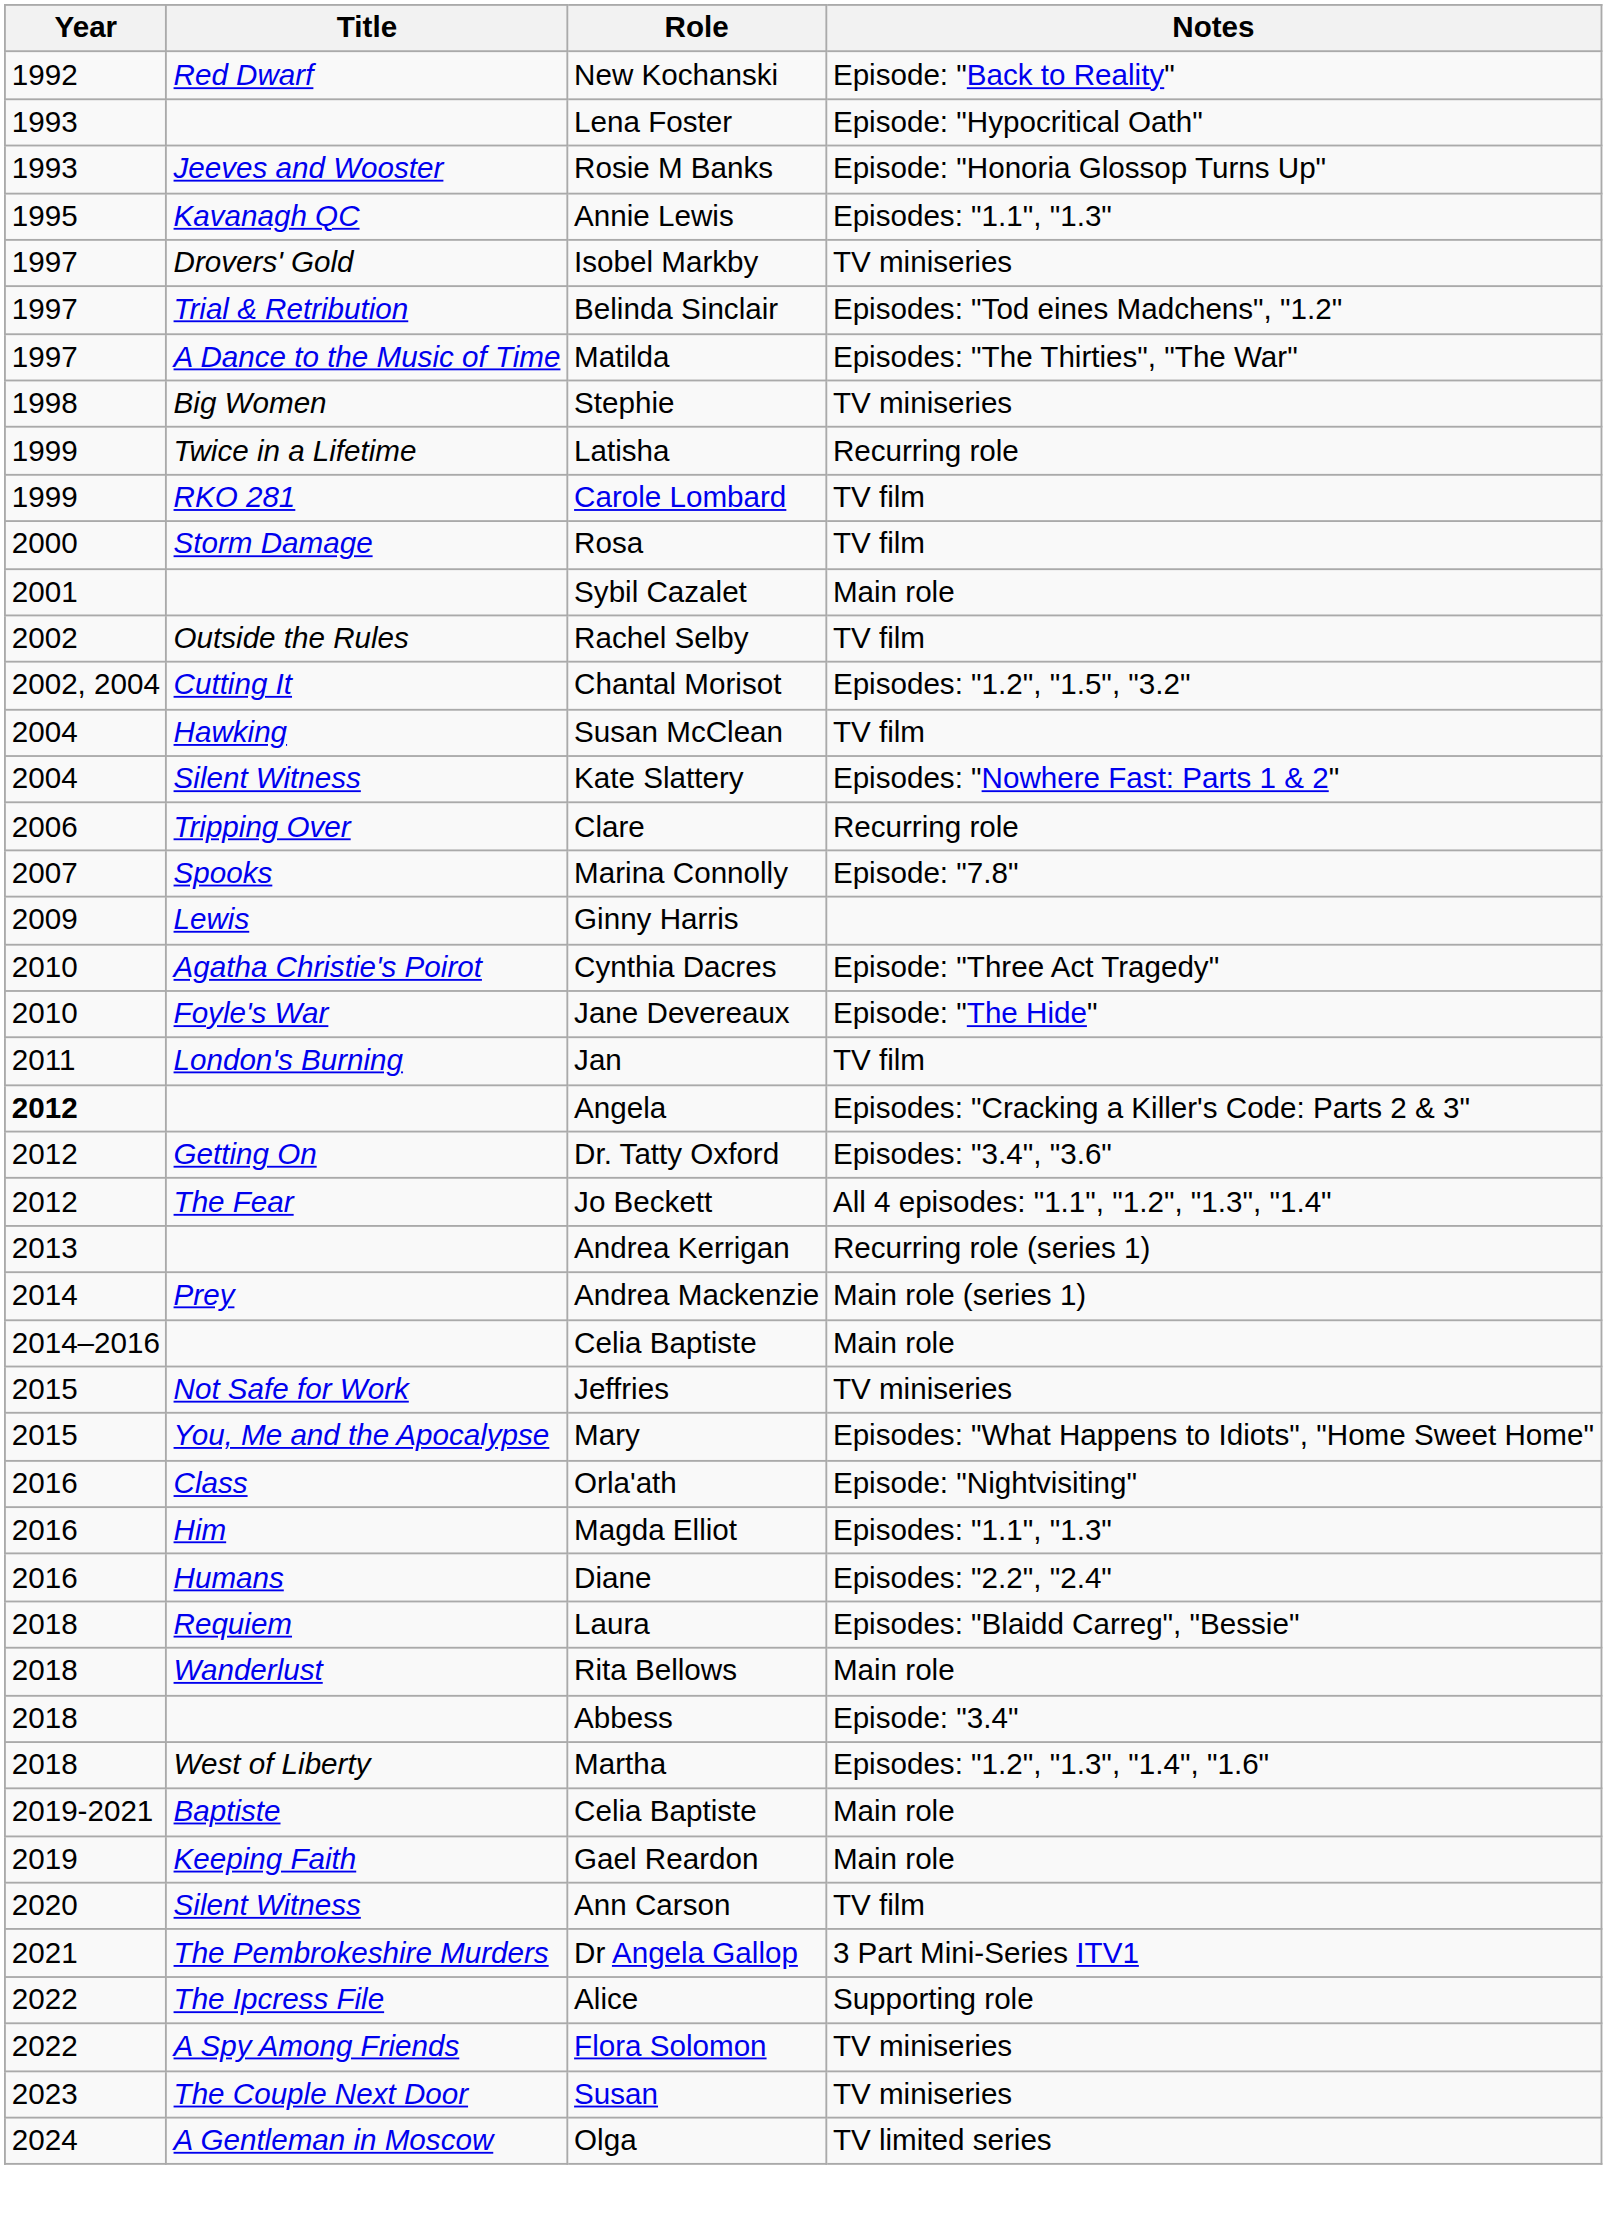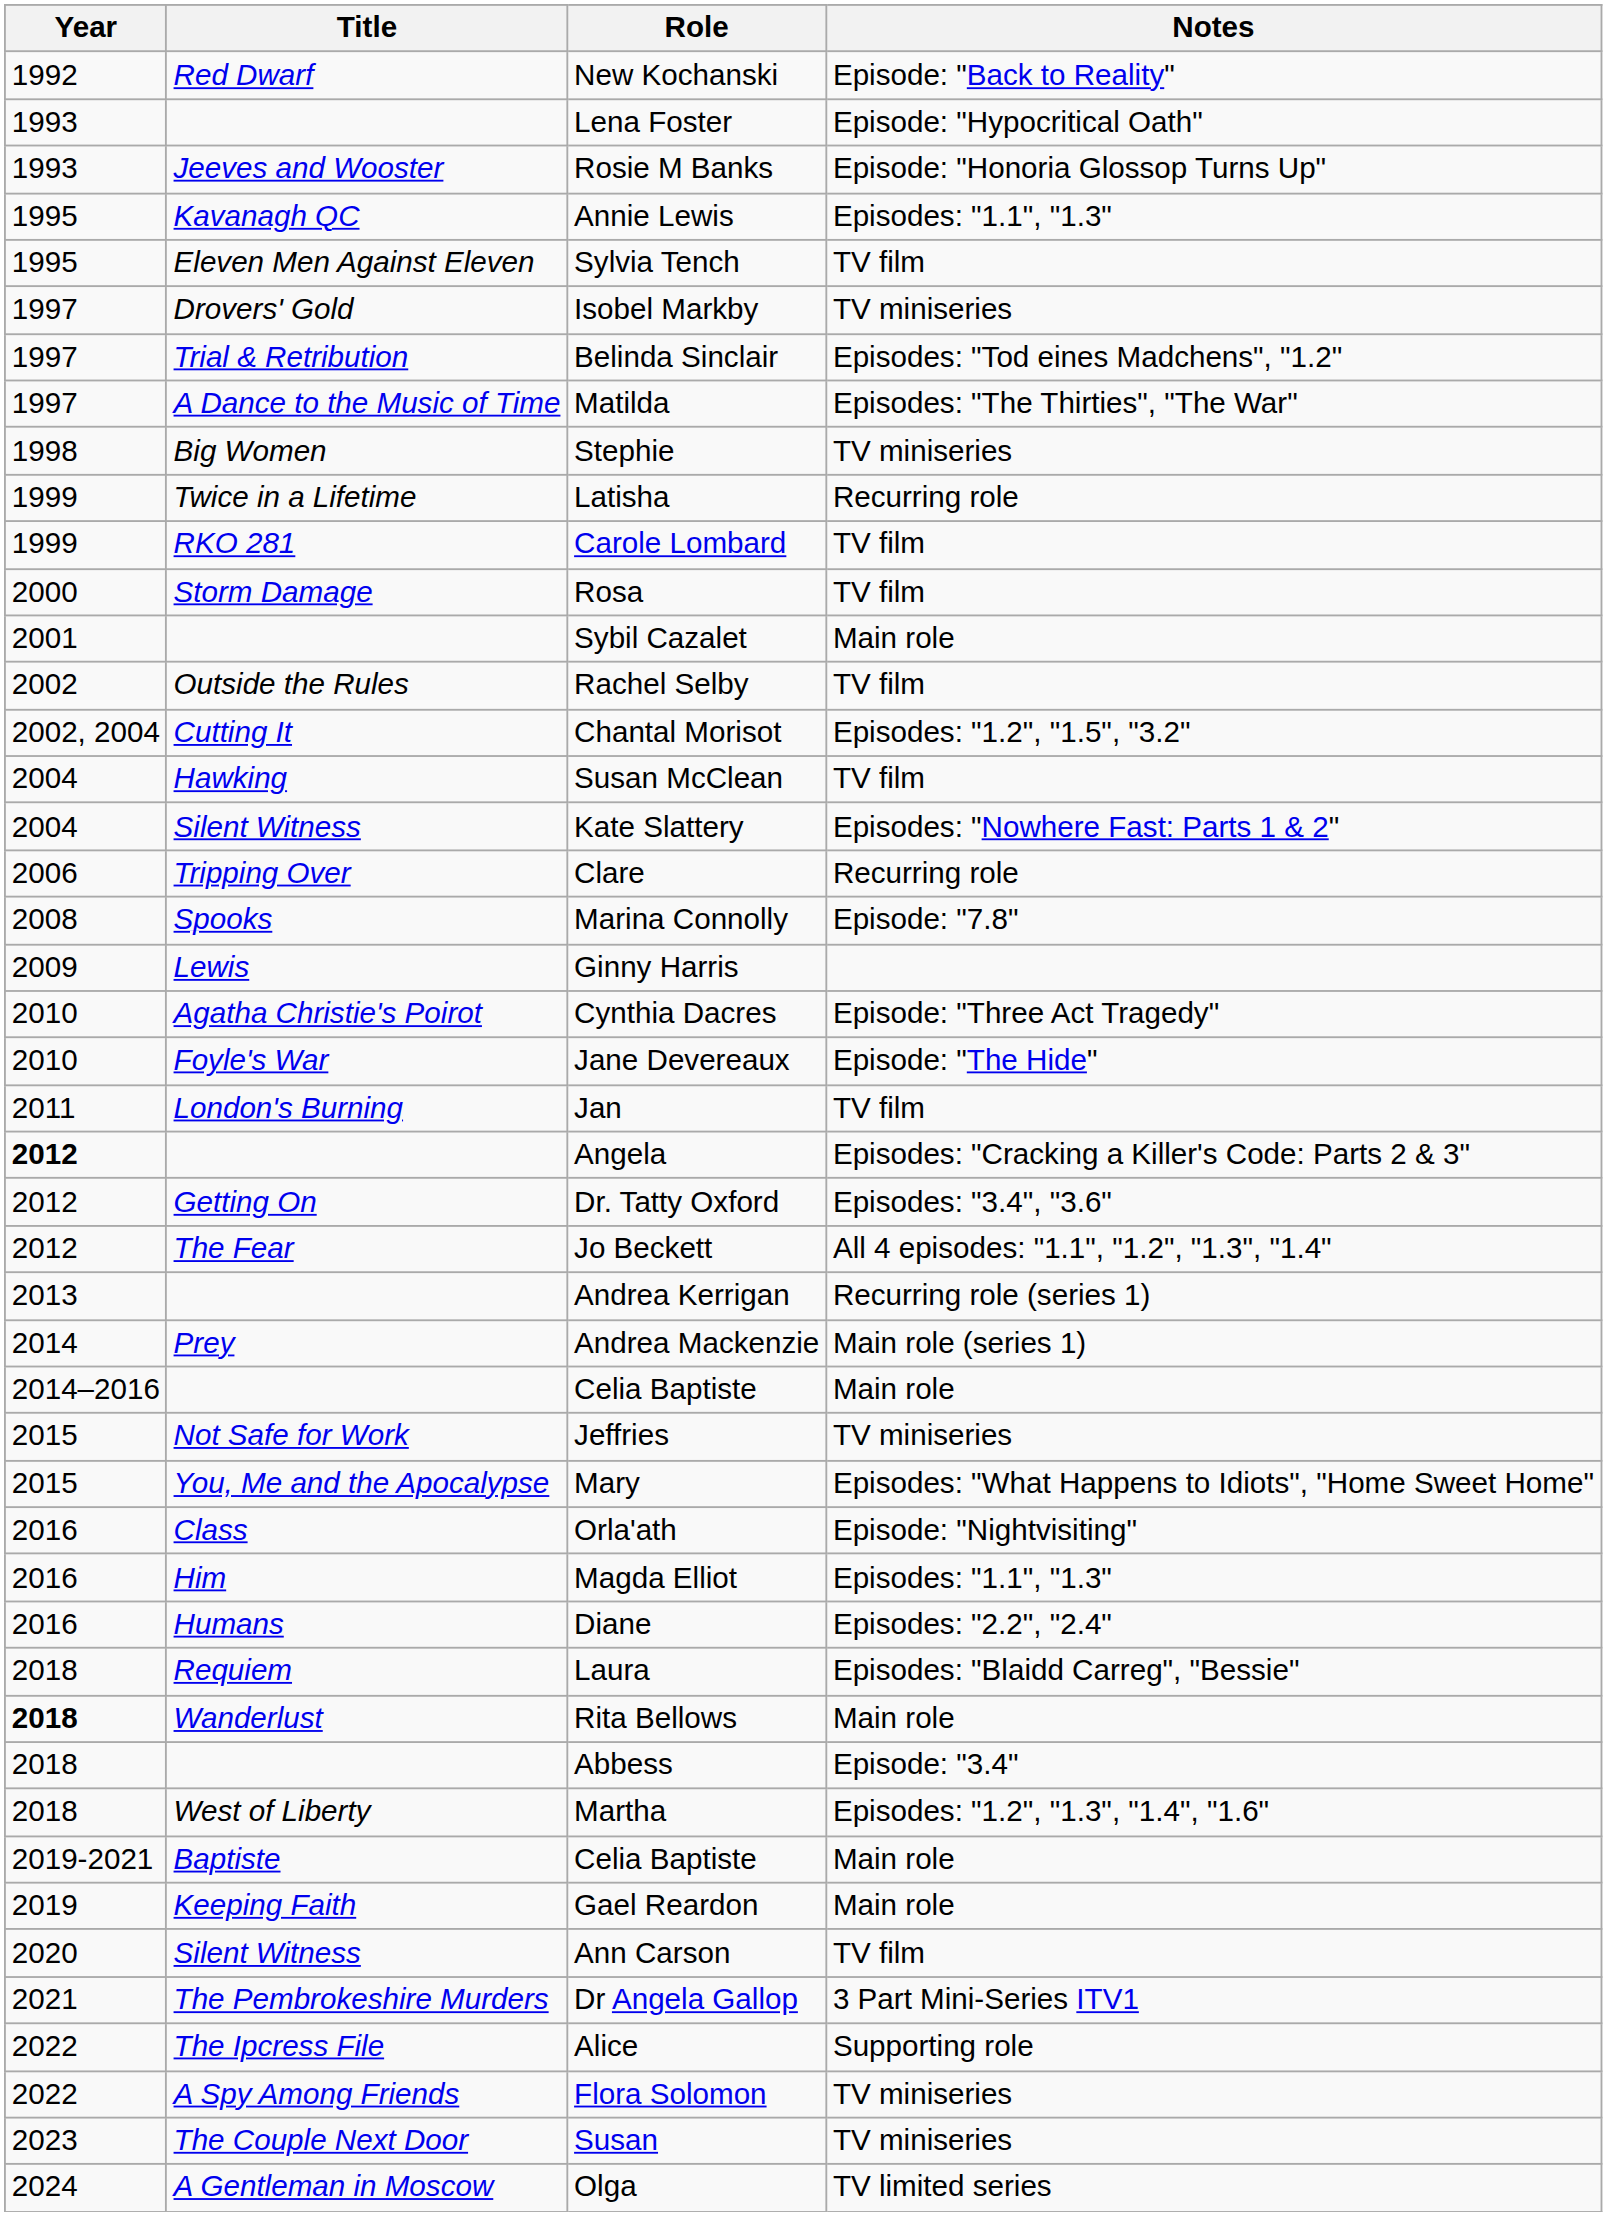 <table class="wikitable sortable">
 <tr>
 <th>Year</th>
 <th>Title</th>
 <th>Role</th>
 <th class="unsortable">Notes</th>
 </tr>
 <tr>
 <td>1992</td>
 <td><em><a href='#'>Red Dwarf</a></em></td>
 <td>New Kochanski</td>
 <td>Episode: "<a href='#'>Back to Reality</a>"</td>
 </tr>
 <tr>
 <td>1993</td>
 <td><em></em></td>
 <td>Lena Foster</td>
 <td>Episode: "Hypocritical Oath"</td>
 </tr>
 <tr>
 <td>1993</td>
 <td><em><a href='#'>Jeeves and Wooster</a></em></td>
 <td>Rosie M Banks</td>
 <td>Episode: "Honoria Glossop Turns Up"</td>
 </tr>
 <tr>
 <td>1995</td>
 <td><em><a href='#'>Kavanagh QC</a></em></td>
 <td>Annie Lewis</td>
 <td>Episodes: "1.1", "1.3"</td>
+</tr>
+<tr>
+<td>1995</td>
+<td><em>Eleven Men Against Eleven</em></td>
+<td>Sylvia Tench</td>
+<td>TV film</td>
 </tr>
 <tr>
 <td>1997</td>
 <td><em>Drovers' Gold</em></td>
 <td>Isobel Markby</td>
 <td>TV miniseries</td>
 </tr>
 <tr>
 <td>1997</td>
 <td><em><a href='#'>Trial & Retribution</a></em></td>
 <td>Belinda Sinclair</td>
 <td>Episodes: "Tod eines Madchens", "1.2"</td>
 </tr>
 <tr>
 <td>1997</td>
 <td><em><a href='#'>A Dance to the Music of Time</a></em></td>
 <td>Matilda</td>
 <td>Episodes: "The Thirties", "The War"</td>
 </tr>
 <tr>
 <td>1998</td>
 <td><em>Big Women</em></td>
 <td>Stephie</td>
 <td>TV miniseries</td>
 </tr>
 <tr>
 <td>1999</td>
 <td><em>Twice in a Lifetime</em></td>
 <td>Latisha</td>
 <td>Recurring role</td>
 </tr>
 <tr>
 <td>1999</td>
 <td><em><a href='#'>RKO 281</a></em></td>
 <td><a href='#'>Carole Lombard</a></td>
 <td>TV film</td>
 </tr>
 <tr>
 <td>2000</td>
 <td><em><a href='#'>Storm Damage</a></em></td>
 <td>Rosa</td>
 <td>TV film</td>
 </tr>
 <tr>
 <td>2001</td>
 <td><em></em></td>
 <td>Sybil Cazalet</td>
 <td>Main role</td>
 </tr>
 <tr>
 <td>2002</td>
 <td><em>Outside the Rules</em></td>
 <td>Rachel Selby</td>
 <td>TV film</td>
 </tr>
 <tr>
 <td>2002, 2004</td>
 <td><em><a href='#'>Cutting It</a></em></td>
 <td>Chantal Morisot</td>
 <td>Episodes: "1.2", "1.5", "3.2"</td>
 </tr>
 <tr>
 <td>2004</td>
 <td><em><a href='#'>Hawking</a></em></td>
 <td>Susan McClean</td>
 <td>TV film</td>
 </tr>
 <tr>
 <td>2004</td>
 <td><em><a href='#'>Silent Witness</a></em></td>
 <td>Kate Slattery</td>
 <td>Episodes: "<a href='#'>Nowhere Fast: Parts 1 & 2</a>"</td>
 </tr>
 <tr>
 <td>2006</td>
 <td><em><a href='#'>Tripping Over</a></em></td>
 <td>Clare</td>
 <td>Recurring role</td>
 </tr>
 <tr>
-<td>2007</td>
+<td>2008</td>
 <td><em><a href='#'>Spooks</a></em></td>
 <td>Marina Connolly</td>
 <td>Episode: "7.8"</td>
 </tr>
 <tr>
 <td>2009</td>
 <td><em><a href='#'>Lewis</a></em></td>
 <td>Ginny Harris</td>
 <td Episode: "Allegory of Love"></td>
 </tr>
 <tr>
 <td>2010</td>
 <td><em><a href='#'>Agatha Christie's Poirot</a></em></td>
 <td>Cynthia Dacres</td>
 <td>Episode: "Three Act Tragedy"</td>
 </tr>
 <tr>
 <td>2010</td>
 <td><em><a href='#'>Foyle's War</a></em></td>
 <td>Jane Devereaux</td>
 <td>Episode: "<a href='#'>The Hide</a>"</td>
 </tr>
 <tr>
 <td>2011</td>
 <td><em><a href='#'>London's Burning</a></em></td>
 <td>Jan</td>
 <td>TV film</td>
 </tr>
 <tr>
 <td><strong>2012</strong></td>
 <td><em></em></td>
 <td>Angela</td>
 <td>Episodes: "Cracking a Killer's Code: Parts 2 & 3"</td>
 </tr>
 <tr>
 <td>2012</td>
 <td><em><a href='#'>Getting On</a></em></td>
 <td>Dr. Tatty Oxford</td>
 <td>Episodes: "3.4", "3.6"</td>
 </tr>
 <tr>
 <td>2012</td>
 <td><em><a href='#'>The Fear</a></em></td>
 <td>Jo Beckett</td>
 <td>All 4 episodes: "1.1", "1.2", "1.3", "1.4"</td>
 </tr>
 <tr>
 <td>2013</td>
 <td><em></em></td>
 <td>Andrea Kerrigan</td>
 <td>Recurring role (series 1)</td>
 </tr>
 <tr>
 <td>2014</td>
 <td><em><a href='#'>Prey</a></em></td>
 <td>Andrea Mackenzie</td>
 <td>Main role (series 1)</td>
 </tr>
 <tr>
 <td>2014–2016</td>
 <td><em></em></td>
 <td>Celia Baptiste</td>
 <td>Main role</td>
 </tr>
 <tr>
 <td>2015</td>
 <td><em><a href='#'>Not Safe for Work</a></em></td>
 <td>Jeffries</td>
 <td>TV miniseries</td>
 </tr>
 <tr>
 <td>2015</td>
 <td><em><a href='#'>You, Me and the Apocalypse</a></em></td>
 <td>Mary</td>
 <td>Episodes: "What Happens to Idiots", "Home Sweet Home"</td>
 </tr>
 <tr>
 <td>2016</td>
 <td><em><a href='#'>Class</a></em></td>
 <td>Orla'ath</td>
 <td>Episode: "Nightvisiting"</td>
 </tr>
 <tr>
 <td>2016</td>
 <td><em><a href='#'>Him</a></em></td>
 <td>Magda Elliot</td>
 <td>Episodes: "1.1", "1.3"</td>
 </tr>
 <tr>
 <td>2016</td>
 <td><em><a href='#'>Humans</a></em></td>
 <td>Diane</td>
 <td>Episodes: "2.2", "2.4"</td>
 </tr>
 <tr>
 <td>2018</td>
 <td><em><a href='#'>Requiem</a></em></td>
 <td>Laura</td>
 <td>Episodes: "Blaidd Carreg", "Bessie"</td>
 </tr>
 <tr>
-<td>2018</td>
+<td><strong>2018</strong></td>
 <td><em><a href='#'>Wanderlust</a></em></td>
 <td>Rita Bellows</td>
 <td>Main role</td>
 </tr>
 <tr>
 <td>2018</td>
 <td><em></em></td>
 <td>Abbess</td>
 <td>Episode: "3.4"</td>
 </tr>
 <tr>
 <td>2018</td>
 <td><em>West of Liberty</em></td>
 <td>Martha</td>
 <td>Episodes: "1.2", "1.3", "1.4", "1.6"</td>
 </tr>
 <tr>
 <td>2019-2021</td>
 <td><em><a href='#'>Baptiste</a></em></td>
 <td>Celia Baptiste</td>
 <td>Main role</td>
 </tr>
 <tr>
 <td>2019</td>
 <td><em><a href='#'>Keeping Faith</a></em></td>
 <td>Gael Reardon</td>
 <td>Main role</td>
 </tr>
 <tr>
 <td>2020</td>
 <td><em><a href='#'>Silent Witness</a></em></td>
 <td>Ann Carson</td>
 <td>TV film</td>
 </tr>
 <tr>
 <td>2021</td>
 <td><em><a href='#'>The Pembrokeshire Murders</a></em></td>
 <td>Dr <a href='#'>Angela Gallop</a></td>
 <td>3 Part Mini-Series <a href='#'>ITV1</a></td>
 </tr>
 <tr>
 <td>2022</td>
 <td><em><a href='#'>The Ipcress File</a></em></td>
 <td>Alice</td>
 <td>Supporting role</td>
 </tr>
 <tr>
 <td>2022</td>
 <td><em><a href='#'>A Spy Among Friends</a></em></td>
 <td><a href='#'>Flora Solomon</a></td>
 <td>TV miniseries</td>
 </tr>
 <tr>
 <td>2023</td>
 <td><em><a href='#'>The Couple Next Door</a></em></td>
 <td><a href='#'>Susan</a></td>
 <td>TV miniseries</td>
 </tr>
 <tr>
 <td>2024</td>
 <td><em><a href='#'>A Gentleman in Moscow</a></em></td>
 <td>Olga</td>
 <td>TV limited series</td>
 </tr>
 </table>
